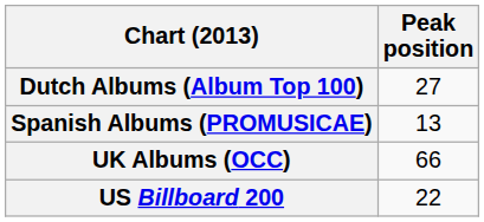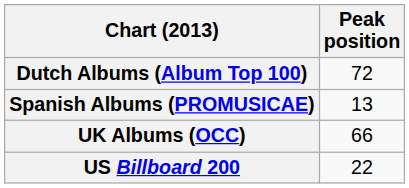 <table class="wikitable sortable plainrowheaders">
 <tr>
 <th>Chart (2013)</th>
 <th>Peak<br>position</th>
 </tr>
 <tr>
 <th scope="row">Dutch Albums (<a href='#'>Album Top 100</a>)</th>
-<td style="text-align:center;">27</td>
+<td style="text-align:center;">72</td>
 </tr>
 <tr>
 <th scope="row">Spanish Albums (<a href='#'>PROMUSICAE</a>)</th>
 <td style="text-align:center;">13</td>
 </tr>
 <tr>
 <th scope="row">UK Albums (<a href='#'>OCC</a>)</th>
 <td style="text-align:center;">66</td>
 </tr>
 <tr>
 <th scope="row">US <a href='#'><em>Billboard</em> 200</a></th>
 <td style="text-align:center;">22</td>
 </tr>
 </table>
